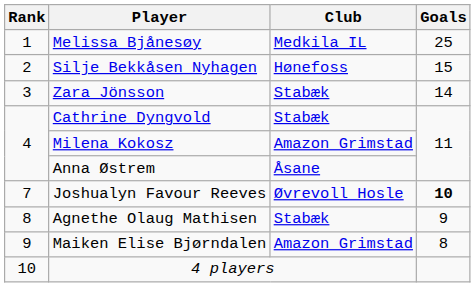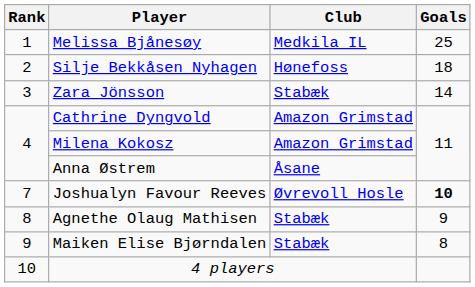 <table class="wikitable" style="text-align:center">
 <tr>
 <th>Rank</th>
 <th>Player</th>
 <th>Club</th>
 <th>Goals</th>
 </tr>
 <tr>
 <td>1</td>
 <td align="left"> <a href='#'>Melissa Bjånesøy</a></td>
 <td align="left"><a href='#'>Medkila IL</a></td>
 <td>25</td>
 </tr>
 <tr>
 <td>2</td>
 <td align="left"> <a href='#'>Silje Bekkåsen Nyhagen</a></td>
 <td align="left"><a href='#'>Hønefoss</a></td>
-<td>15</td>
+<td>18</td>
 </tr>
 <tr>
 <td>3</td>
 <td align="left"> <a href='#'>Zara Jönsson</a></td>
 <td align="left"><a href='#'>Stabæk</a></td>
 <td>14</td>
 </tr>
 <tr>
 <td rowspan=3>4</td>
 <td align="left"> <a href='#'>Cathrine Dyngvold</a></td>
-<td align="left"><a href='#'>Stabæk</a></td>
+<td align="left"><a href='#'>Amazon Grimstad</a></td>
 <td rowspan=3>11</td>
 </tr>
 <tr>
 <td align="left"> <a href='#'>Milena Kokosz</a></td>
 <td align="left"><a href='#'>Amazon Grimstad</a></td>
 </tr>
 <tr>
 <td align="left"> Anna Østrem</td>
 <td align="left"><a href='#'>Åsane</a></td>
 </tr>
 <tr>
 <td>7</td>
 <td align="left"> Joshualyn Favour Reeves</td>
 <td align="left"><a href='#'>Øvrevoll Hosle</a></td>
 <td><strong>10</strong></td>
 </tr>
 <tr>
 <td>8</td>
 <td align="left"> Agnethe Olaug Mathisen</td>
 <td align="left"><a href='#'>Stabæk</a></td>
 <td>9</td>
 </tr>
 <tr>
 <td>9</td>
 <td align="left"> Maiken Elise Bjørndalen</td>
-<td align="left"><a href='#'>Amazon Grimstad</a></td>
+<td align="left"><a href='#'>Stabæk</a></td>
 <td>8</td>
 </tr>
 <tr>
 <td>10</td>
 <td colspan=2 style="text-align:center;"><em>4 players</em></td>
 <td></td>
 </tr>
 </table>
